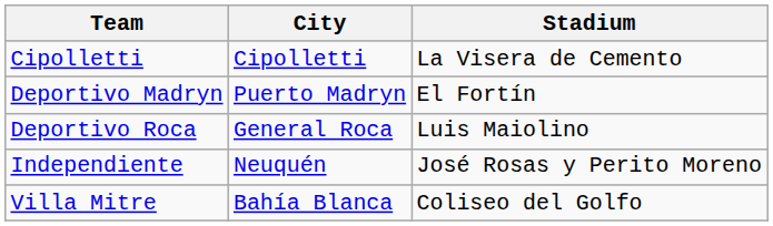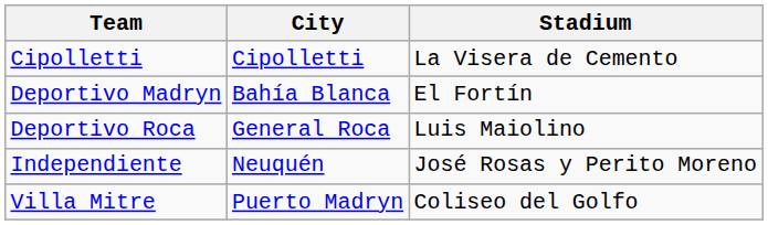 <table class="wikitable sortable">
 <tr>
 <th>Team</th>
 <th>City</th>
 <th>Stadium</th>
 </tr>
 <tr>
 <td> <a href='#'>Cipolletti</a></td>
 <td><a href='#'>Cipolletti</a></td>
 <td>La Visera de Cemento</td>
 </tr>
 <tr>
 <td> <a href='#'>Deportivo Madryn</a></td>
-<td><a href='#'>Puerto Madryn</a></td>
+<td><a href='#'>Bahía Blanca</a></td>
 <td>El Fortín</td>
 </tr>
 <tr>
 <td> <a href='#'>Deportivo Roca</a></td>
 <td><a href='#'>General Roca</a></td>
 <td>Luis Maiolino</td>
 </tr>
 <tr>
 <td> <a href='#'>Independiente</a></td>
 <td><a href='#'>Neuquén</a></td>
 <td>José Rosas y Perito Moreno</td>
 </tr>
 <tr>
 <td> <a href='#'>Villa Mitre</a></td>
-<td><a href='#'>Bahía Blanca</a></td>
+<td><a href='#'>Puerto Madryn</a></td>
 <td>Coliseo del Golfo</td>
 </tr>
 </table>
